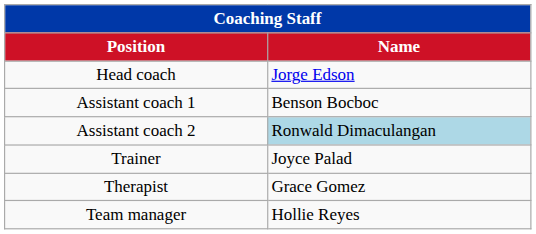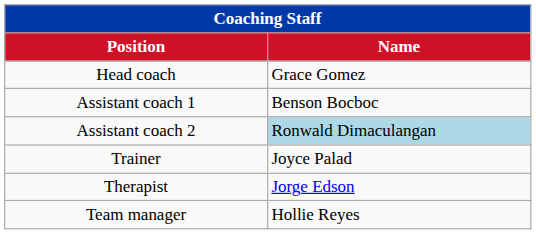 <table class="wikitable" style="font-size:90%; text-align:center;">
 <tr>
 <th colspan="5" style= "background:#0038A8; color:#FFFFFF; text-align:center"><strong>Coaching Staff</strong></th>
 </tr>
 <tr>
 <th style="width:15em; background:#CE1126; color:#FFFFFF;">Position</th>
 <th style="width:15em; background:#CE1126; color:#FFFFFF;">Name</th>
 </tr>
 <tr>
 <td>Head coach</td>
-<td align="left"> <a href='#'>Jorge Edson</a></td>
+<td align="left"> Grace Gomez</td>
 </tr>
 <tr>
 <td>Assistant coach 1</td>
 <td align="left"> Benson Bocboc</td>
 </tr>
 <tr>
 <td>Assistant coach 2</td>
 <td align="left" style="background: lightblue;"> Ronwald Dimaculangan</td>
 </tr>
 <tr>
 <td>Trainer</td>
 <td align="left"> Joyce Palad</td>
 </tr>
 <tr>
 <td>Therapist</td>
-<td align="left"> Grace Gomez</td>
+<td align="left"> <a href='#'>Jorge Edson</a></td>
 </tr>
 <tr>
 <td>Team manager</td>
 <td align="left"> Hollie Reyes</td>
 </tr>
 </table>
